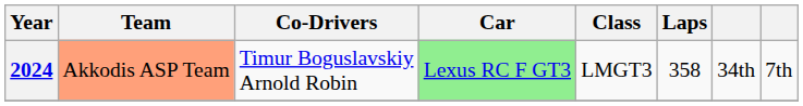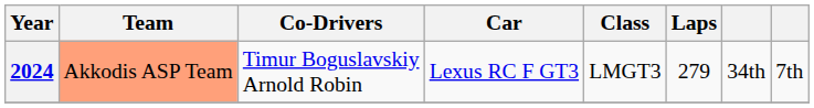 <table class="wikitable" style="text-align:center; font-size:90%">
 <tr>
 <th>Year</th>
 <th>Team</th>
 <th>Co-Drivers</th>
 <th>Car</th>
 <th>Class</th>
 <th>Laps</th>
 <th></th>
 <th></th>
 </tr>
 <tr>
 <th><a href='#'>2024</a></th>
 <td align="left"nowrap style="background: lightsalmon;"> Akkodis ASP Team</td>
 <td align="left"nowrap> <a href='#'>Timur Boguslavskiy</a><br> Arnold Robin</td>
-<td align="left"nowrap style="background: lightgreen;"><a href='#'>Lexus RC F GT3</a></td>
+<td align="left"nowrap><a href='#'>Lexus RC F GT3</a></td>
 <td>LMGT3</td>
-<td>358</td>
+<td>279</td>
 <td>34th</td>
 <td>7th</td>
 </tr>
 <tr>
 </tr>
 </table>
